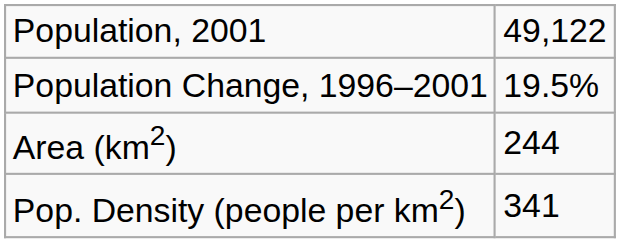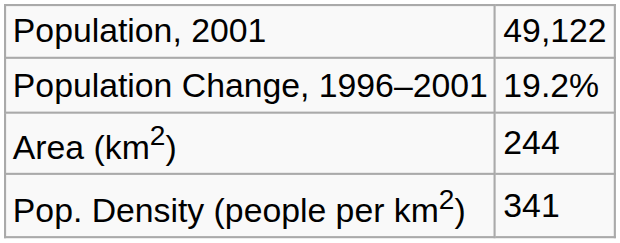 <table class="wikitable">
 <tr>
 <td>Population, 2001</td>
 <td>49,122</td>
 </tr>
 <tr>
 <td>Population Change, 1996–2001</td>
-<td>19.5%</td>
+<td>19.2%</td>
 </tr>
 <tr>
 <td>Area (km<sup>2</sup>)</td>
 <td>244</td>
 </tr>
 <tr>
 <td>Pop. Density (people per km<sup>2</sup>)</td>
 <td>341</td>
 </tr>
 </table>
